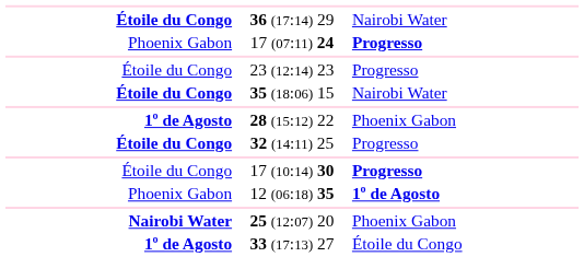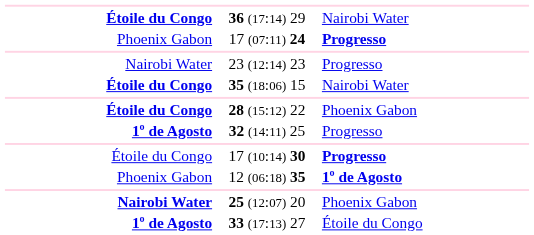 <table style="text-align:center" width=550>
 <tr>
 <th width=30%></th>
 <th width=15%></th>
 <th width=30%></th>
 </tr>
 <tr align="left" bgcolor=#ffd4e4>
 <td colspan=4></td>
 </tr>
 <tr>
 <td align="right"><strong><a href='#'>Étoile du Congo</a></strong> </td>
 <td><strong>36</strong> <small>(17</small>:<small>14)</small> 29</td>
 <td align=left> <a href='#'>Nairobi Water</a></td>
 </tr>
 <tr>
 <td align="right"><a href='#'>Phoenix Gabon</a> </td>
 <td>17 <small>(07</small>:<small>11)</small> <strong>24</strong></td>
 <td align=left> <strong><a href='#'>Progresso</a></strong></td>
 </tr>
 <tr align="left" bgcolor=#ffd4e4>
 <td colspan=4></td>
 </tr>
 <tr>
-<td align="right"><a href='#'>Étoile du Congo</a> </td>
+<td align="right"><a href='#'>Nairobi Water</a> </td>
 <td>23 <small>(12</small>:<small>14)</small> 23</td>
 <td align=left> <a href='#'>Progresso</a></td>
 </tr>
 <tr>
 <td align="right"><strong><a href='#'>Étoile du Congo</a></strong> </td>
 <td><strong>35</strong> <small>(18</small>:<small>06)</small> 15</td>
 <td align=left> <a href='#'>Nairobi Water</a></td>
 </tr>
 <tr align="left" bgcolor=#ffd4e4>
 <td colspan=4></td>
 </tr>
 <tr>
-<td align="right"><strong><a href='#'>1º de Agosto</a></strong> </td>
+<td align="right"><strong><a href='#'>Étoile du Congo</a></strong> </td>
 <td><strong>28</strong> <small>(15</small>:<small>12)</small> 22</td>
 <td align=left> <a href='#'>Phoenix Gabon</a></td>
 </tr>
 <tr>
-<td align="right"><strong><a href='#'>Étoile du Congo</a></strong> </td>
+<td align="right"><strong><a href='#'>1º de Agosto</a></strong> </td>
 <td><strong>32</strong> <small>(14</small>:<small>11)</small> 25</td>
 <td align=left> <a href='#'>Progresso</a></td>
 </tr>
 <tr align="left" bgcolor=#ffd4e4>
 <td colspan=4></td>
 </tr>
 <tr>
 <td align="right"><a href='#'>Étoile du Congo</a> </td>
 <td>17 <small>(10</small>:<small>14)</small> <strong>30</strong></td>
 <td align=left> <strong><a href='#'>Progresso</a></strong></td>
 </tr>
 <tr>
 <td align="right"><a href='#'>Phoenix Gabon</a> </td>
 <td>12 <small>(06</small>:<small>18)</small> <strong>35</strong></td>
 <td align=left> <strong><a href='#'>1º de Agosto</a></strong></td>
 </tr>
 <tr align="left" bgcolor=#ffd4e4>
 <td colspan=4></td>
 </tr>
 <tr>
 <td align="right"><strong><a href='#'>Nairobi Water</a></strong> </td>
 <td><strong>25</strong> <small>(12</small>:<small>07)</small> 20</td>
 <td align=left> <a href='#'>Phoenix Gabon</a></td>
 </tr>
 <tr>
 <td align="right"><strong><a href='#'>1º de Agosto</a></strong> </td>
 <td><strong>33</strong> <small>(17</small>:<small>13)</small> 27</td>
 <td align=left> <a href='#'>Étoile du Congo</a></td>
 </tr>
 </table>
